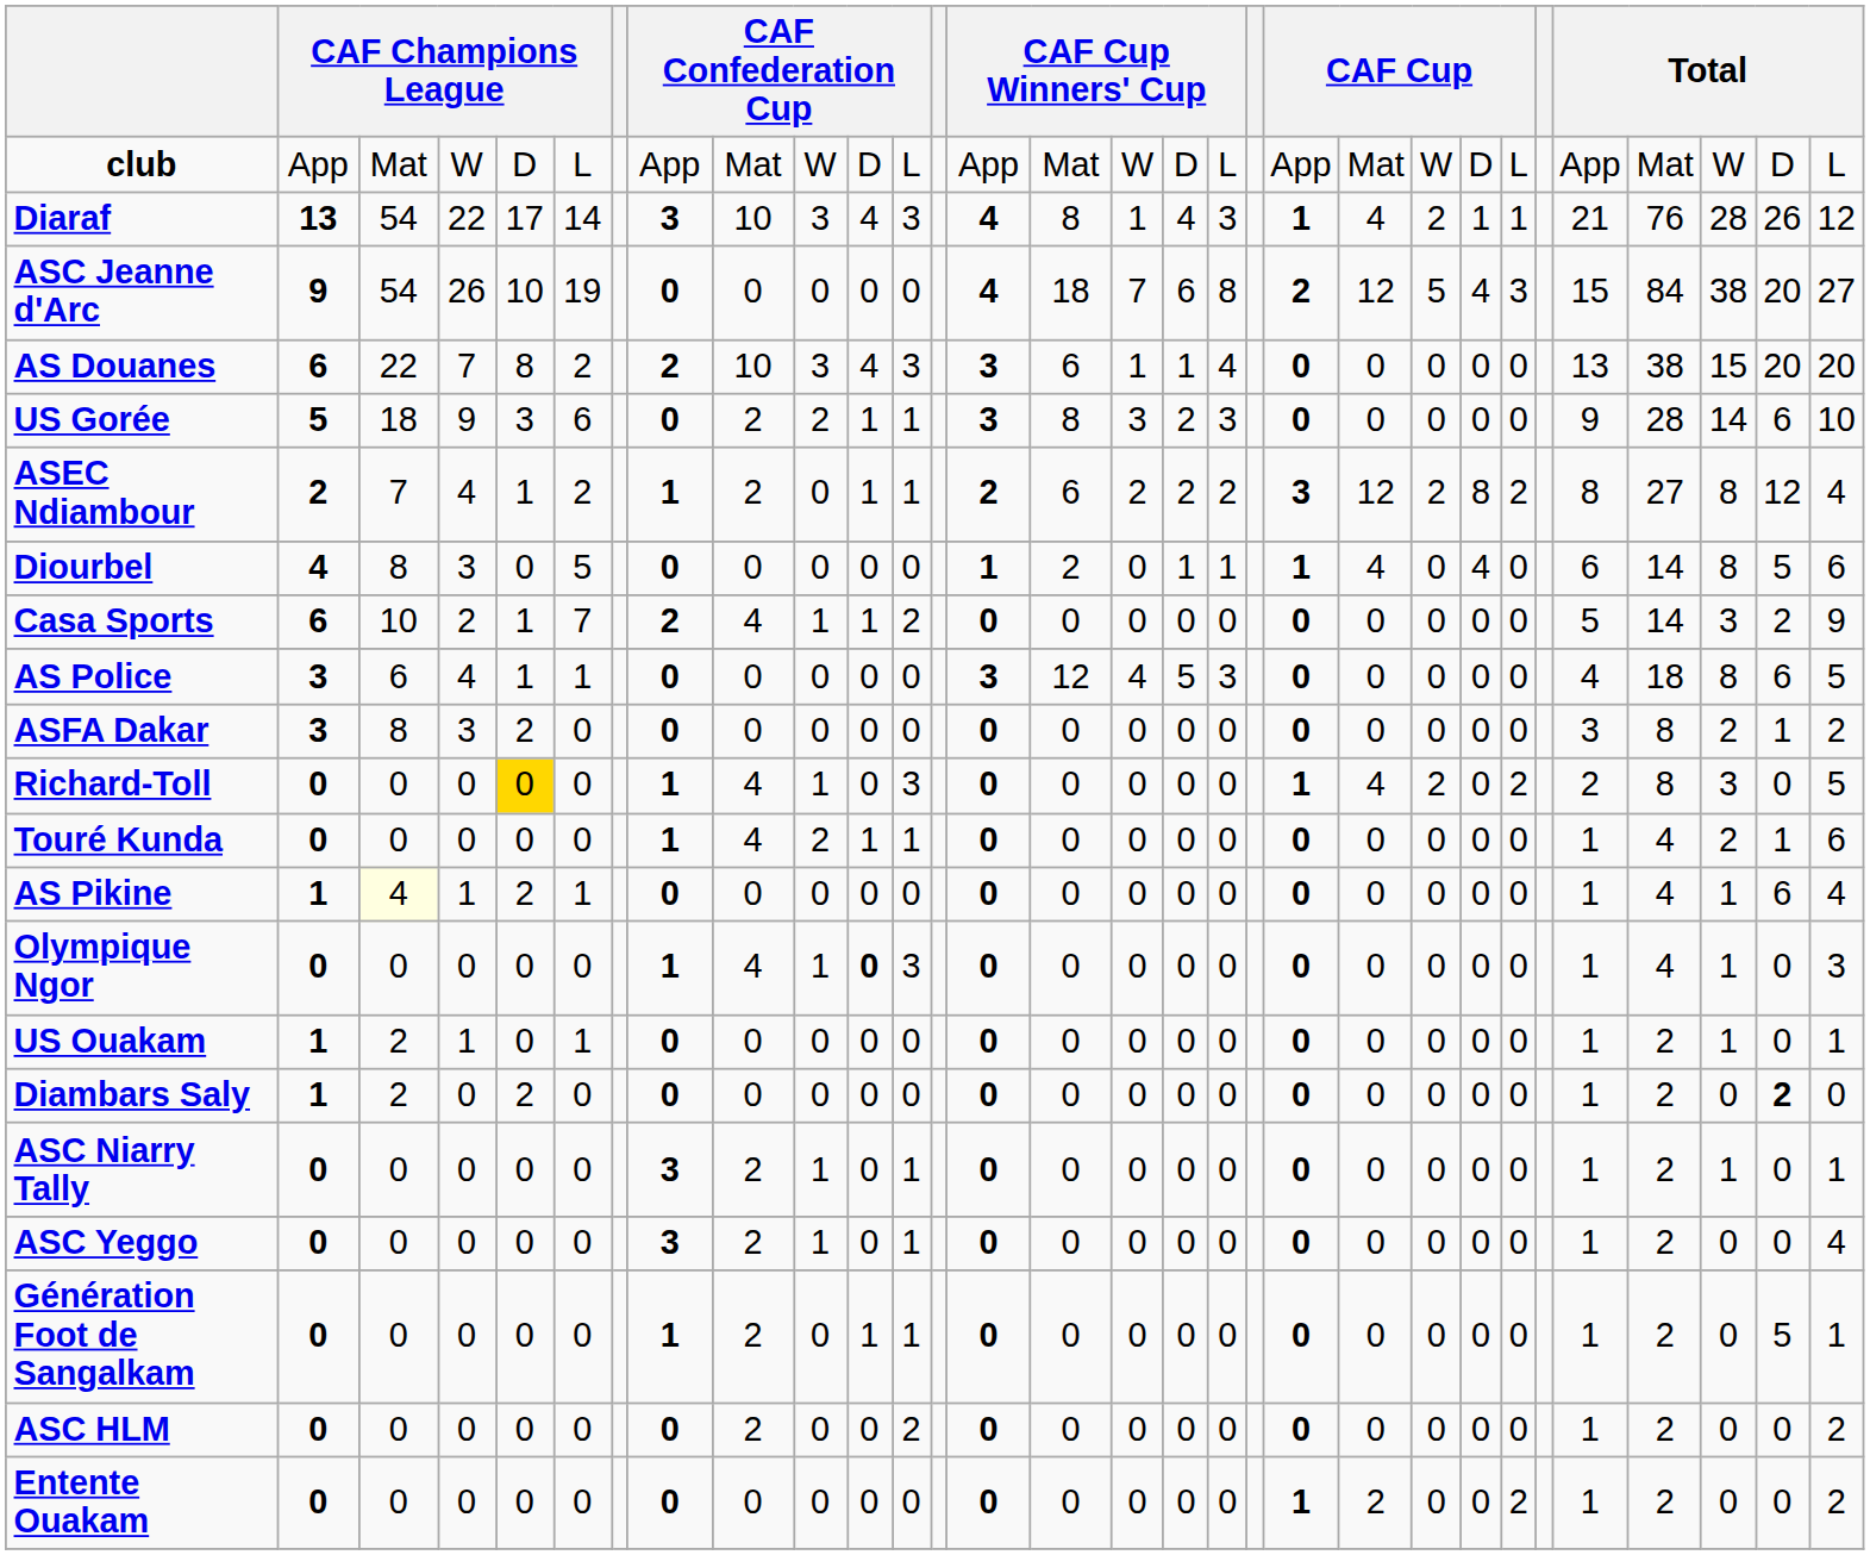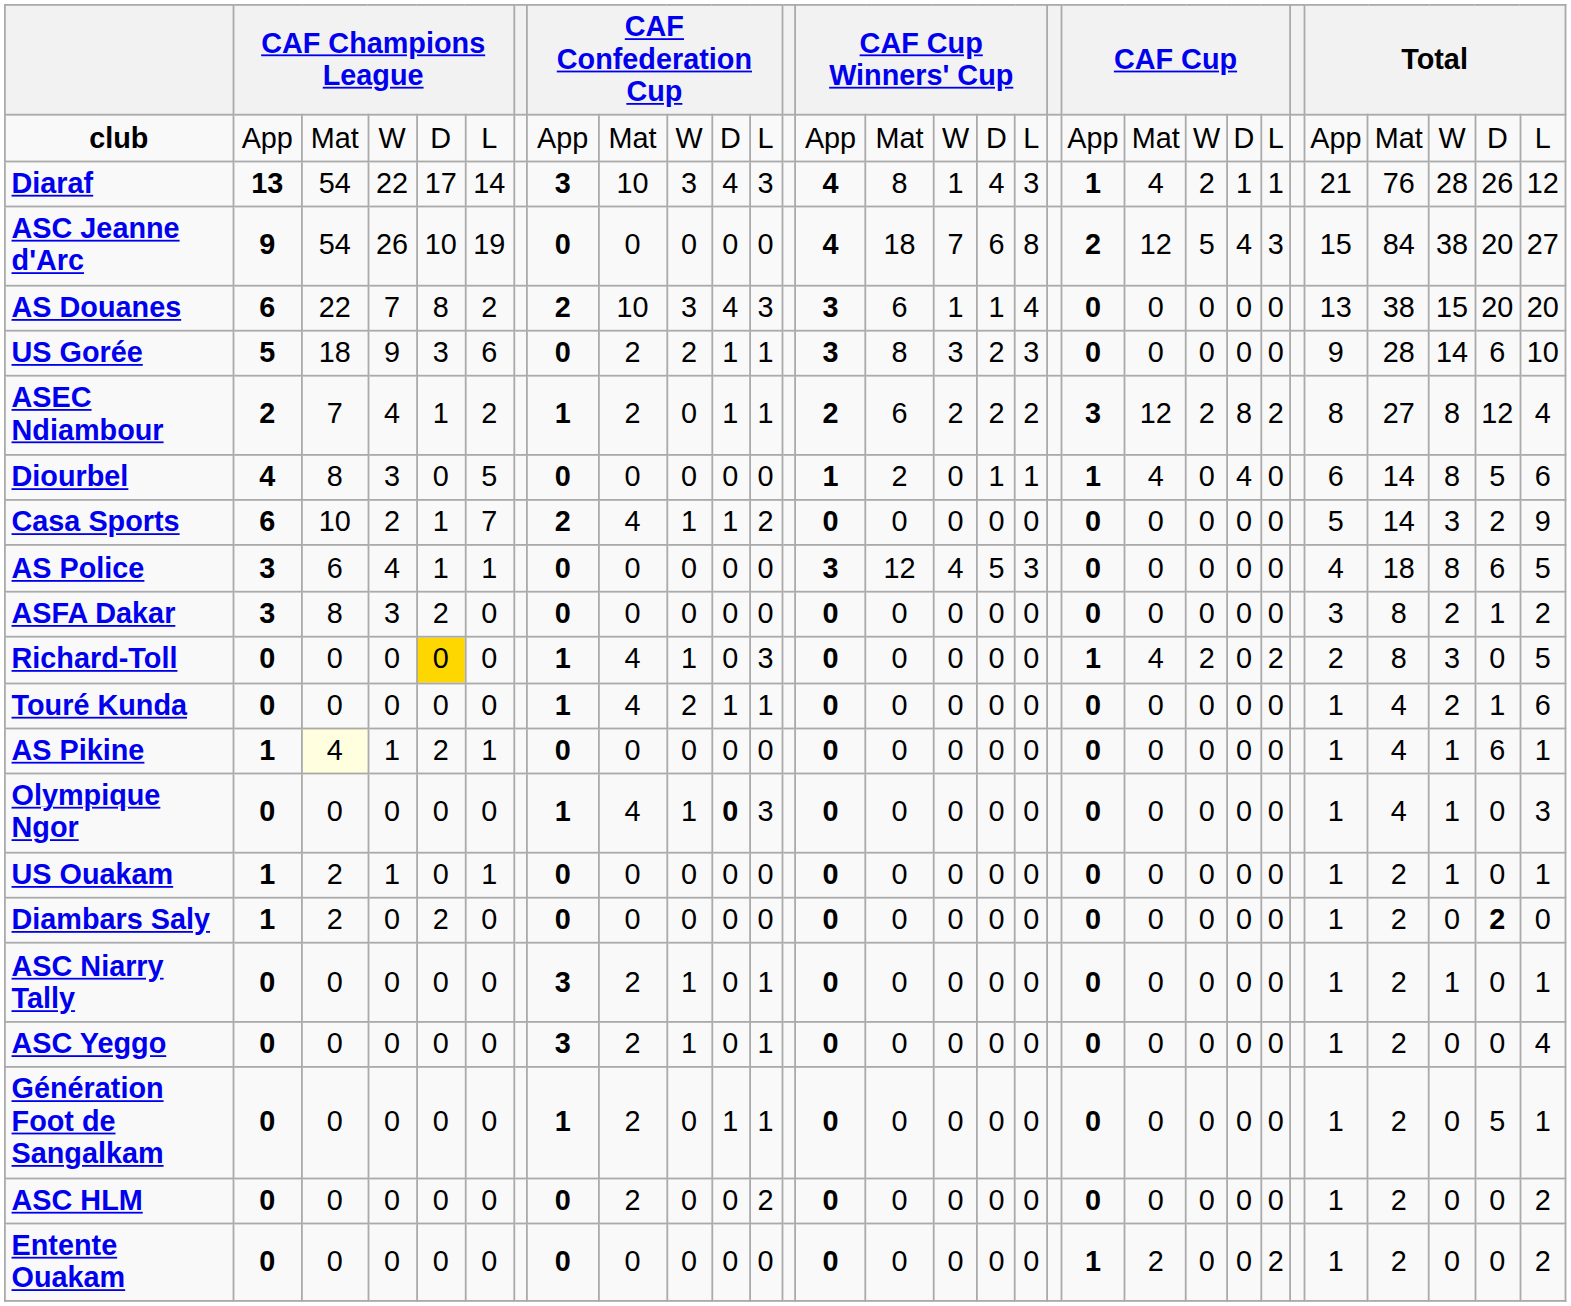 <table class="wikitable" style="text-align:center">
 <tr>
 <th></th>
 <th colspan=5><a href='#'>CAF Champions League</a></th>
 <th></th>
 <th colspan=5><a href='#'>CAF Confederation Cup</a></th>
 <th></th>
 <th colspan=5><a href='#'>CAF Cup Winners' Cup</a></th>
 <th></th>
 <th colspan=5><a href='#'>CAF Cup</a></th>
 <th></th>
 <th colspan=5>Total</th>
 </tr>
 <tr>
 <td><strong>club</strong></td>
 <td>App</td>
 <td>Mat</td>
 <td>W</td>
 <td>D</td>
 <td>L</td>
 <td></td>
 <td>App</td>
 <td>Mat</td>
 <td>W</td>
 <td>D</td>
 <td>L</td>
 <td></td>
 <td>App</td>
 <td>Mat</td>
 <td>W</td>
 <td>D</td>
 <td>L</td>
 <td></td>
 <td>App</td>
 <td>Mat</td>
 <td>W</td>
 <td>D</td>
 <td>L</td>
 <td></td>
 <td>App</td>
 <td>Mat</td>
 <td>W</td>
 <td>D</td>
 <td>L</td>
 </tr>
 <tr>
 <td align="left"><strong> <a href='#'>Diaraf</a></strong></td>
 <td><strong>13</strong></td>
 <td>54</td>
 <td>22</td>
 <td>17</td>
 <td>14</td>
 <td></td>
 <td><strong>3</strong></td>
 <td>10</td>
 <td>3</td>
 <td>4</td>
 <td>3</td>
 <td></td>
 <td><strong>4</strong></td>
 <td>8</td>
 <td>1</td>
 <td>4</td>
 <td>3</td>
 <td></td>
 <td><strong>1</strong></td>
 <td>4</td>
 <td>2</td>
 <td>1</td>
 <td>1</td>
 <td></td>
 <td>21</td>
 <td>76</td>
 <td>28</td>
 <td>26</td>
 <td>12</td>
 </tr>
 <tr>
 <td align="left"><strong> <a href='#'>ASC Jeanne d'Arc</a></strong></td>
 <td><strong>9</strong></td>
 <td>54</td>
 <td>26</td>
 <td>10</td>
 <td>19</td>
 <td></td>
 <td><strong>0</strong></td>
 <td>0</td>
 <td>0</td>
 <td>0</td>
 <td>0</td>
 <td></td>
 <td><strong>4</strong></td>
 <td>18</td>
 <td>7</td>
 <td>6</td>
 <td>8</td>
 <td></td>
 <td><strong>2</strong></td>
 <td>12</td>
 <td>5</td>
 <td>4</td>
 <td>3</td>
 <td></td>
 <td>15</td>
 <td>84</td>
 <td>38</td>
 <td>20</td>
 <td>27</td>
 </tr>
 <tr>
 <td align=left><strong><a href='#'>AS Douanes</a></strong></td>
 <td><strong>6</strong></td>
 <td>22</td>
 <td>7</td>
 <td>8</td>
 <td>2</td>
 <td></td>
 <td><strong>2</strong></td>
 <td>10</td>
 <td>3</td>
 <td>4</td>
 <td>3</td>
 <td></td>
 <td><strong>3</strong></td>
 <td>6</td>
 <td>1</td>
 <td>1</td>
 <td>4</td>
 <td></td>
 <td><strong>0</strong></td>
 <td>0</td>
 <td>0</td>
 <td>0</td>
 <td>0</td>
 <td></td>
 <td>13</td>
 <td>38</td>
 <td>15</td>
 <td>20</td>
 <td>20</td>
 </tr>
 <tr>
 <td align=left><strong><a href='#'>US Gorée</a></strong></td>
 <td><strong>5</strong></td>
 <td>18</td>
 <td>9</td>
 <td>3</td>
 <td>6</td>
 <td></td>
 <td><strong>0</strong></td>
 <td>2</td>
 <td>2</td>
 <td>1</td>
 <td>1</td>
 <td></td>
 <td><strong>3</strong></td>
 <td>8</td>
 <td>3</td>
 <td>2</td>
 <td>3</td>
 <td></td>
 <td><strong>0</strong></td>
 <td>0</td>
 <td>0</td>
 <td>0</td>
 <td>0</td>
 <td></td>
 <td>9</td>
 <td>28</td>
 <td>14</td>
 <td>6</td>
 <td>10</td>
 </tr>
 <tr>
 <td align=left><strong><a href='#'>ASEC Ndiambour</a></strong></td>
 <td><strong>2</strong></td>
 <td>7</td>
 <td>4</td>
 <td>1</td>
 <td>2</td>
 <td></td>
 <td><strong>1</strong></td>
 <td>2</td>
 <td>0</td>
 <td>1</td>
 <td>1</td>
 <td></td>
 <td><strong>2</strong></td>
 <td>6</td>
 <td>2</td>
 <td>2</td>
 <td>2</td>
 <td></td>
 <td><strong>3</strong></td>
 <td>12</td>
 <td>2</td>
 <td>8</td>
 <td>2</td>
 <td></td>
 <td>8</td>
 <td>27</td>
 <td>8</td>
 <td>12</td>
 <td>4</td>
 </tr>
 <tr>
 <td align=left><strong><a href='#'>Diourbel</a></strong></td>
 <td><strong>4</strong></td>
 <td>8</td>
 <td>3</td>
 <td>0</td>
 <td>5</td>
 <td></td>
 <td><strong>0</strong></td>
 <td>0</td>
 <td>0</td>
 <td>0</td>
 <td>0</td>
 <td></td>
 <td><strong>1</strong></td>
 <td>2</td>
 <td>0</td>
 <td>1</td>
 <td>1</td>
 <td></td>
 <td><strong>1</strong></td>
 <td>4</td>
 <td>0</td>
 <td>4</td>
 <td>0</td>
 <td></td>
 <td>6</td>
 <td>14</td>
 <td>8</td>
 <td>5</td>
 <td>6</td>
 </tr>
 <tr>
 <td align=left><strong><a href='#'>Casa Sports</a></strong></td>
 <td><strong>6</strong></td>
 <td>10</td>
 <td>2</td>
 <td>1</td>
 <td>7</td>
 <td></td>
 <td><strong>2</strong></td>
 <td>4</td>
 <td>1</td>
 <td>1</td>
 <td>2</td>
 <td></td>
 <td><strong>0</strong></td>
 <td>0</td>
 <td>0</td>
 <td>0</td>
 <td>0</td>
 <td></td>
 <td><strong>0</strong></td>
 <td>0</td>
 <td>0</td>
 <td>0</td>
 <td>0</td>
 <td></td>
 <td>5</td>
 <td>14</td>
 <td>3</td>
 <td>2</td>
 <td>9</td>
 </tr>
 <tr>
 <td align=left><strong><a href='#'>AS Police</a></strong></td>
 <td><strong>3</strong></td>
 <td>6</td>
 <td>4</td>
 <td>1</td>
 <td>1</td>
 <td></td>
 <td><strong>0</strong></td>
 <td>0</td>
 <td>0</td>
 <td>0</td>
 <td>0</td>
 <td></td>
 <td><strong>3</strong></td>
 <td>12</td>
 <td>4</td>
 <td>5</td>
 <td>3</td>
 <td></td>
 <td><strong>0</strong></td>
 <td>0</td>
 <td>0</td>
 <td>0</td>
 <td>0</td>
 <td></td>
 <td>4</td>
 <td>18</td>
 <td>8</td>
 <td>6</td>
 <td>5</td>
 </tr>
 <tr>
 <td align=left><strong><a href='#'>ASFA Dakar</a></strong></td>
 <td><strong>3</strong></td>
 <td>8</td>
 <td>3</td>
 <td>2</td>
 <td>0</td>
 <td></td>
 <td><strong>0</strong></td>
 <td>0</td>
 <td>0</td>
 <td>0</td>
 <td>0</td>
 <td></td>
 <td><strong>0</strong></td>
 <td>0</td>
 <td>0</td>
 <td>0</td>
 <td>0</td>
 <td></td>
 <td><strong>0</strong></td>
 <td>0</td>
 <td>0</td>
 <td>0</td>
 <td>0</td>
 <td></td>
 <td>3</td>
 <td>8</td>
 <td>2</td>
 <td>1</td>
 <td>2</td>
 </tr>
 <tr>
 <td align=left><strong><a href='#'>Richard-Toll</a></strong></td>
 <td><strong>0</strong></td>
 <td>0</td>
 <td>0</td>
 <td style="background: gold;">0</td>
 <td>0</td>
 <td></td>
 <td><strong>1</strong></td>
 <td>4</td>
 <td>1</td>
 <td>0</td>
 <td>3</td>
 <td></td>
 <td><strong>0</strong></td>
 <td>0</td>
 <td>0</td>
 <td>0</td>
 <td>0</td>
 <td></td>
 <td><strong>1</strong></td>
 <td>4</td>
 <td>2</td>
 <td>0</td>
 <td>2</td>
 <td></td>
 <td>2</td>
 <td>8</td>
 <td>3</td>
 <td>0</td>
 <td>5</td>
 </tr>
 <tr>
 <td align=left><strong><a href='#'>Touré Kunda</a></strong></td>
 <td><strong>0</strong></td>
 <td>0</td>
 <td>0</td>
 <td>0</td>
 <td>0</td>
 <td></td>
 <td><strong>1</strong></td>
 <td>4</td>
 <td>2</td>
 <td>1</td>
 <td>1</td>
 <td></td>
 <td><strong>0</strong></td>
 <td>0</td>
 <td>0</td>
 <td>0</td>
 <td>0</td>
 <td></td>
 <td><strong>0</strong></td>
 <td>0</td>
 <td>0</td>
 <td>0</td>
 <td>0</td>
 <td></td>
 <td>1</td>
 <td>4</td>
 <td>2</td>
 <td>1</td>
 <td>6</td>
 </tr>
 <tr>
 <td align=left><strong><a href='#'>AS Pikine</a></strong></td>
 <td><strong>1</strong></td>
 <td style="background: lightyellow;">4</td>
 <td>1</td>
 <td>2</td>
 <td>1</td>
 <td></td>
 <td><strong>0</strong></td>
 <td>0</td>
 <td>0</td>
 <td>0</td>
 <td>0</td>
 <td></td>
 <td><strong>0</strong></td>
 <td>0</td>
 <td>0</td>
 <td>0</td>
 <td>0</td>
 <td></td>
 <td><strong>0</strong></td>
 <td>0</td>
 <td>0</td>
 <td>0</td>
 <td>0</td>
 <td></td>
 <td>1</td>
 <td>4</td>
 <td>1</td>
 <td>6</td>
-<td>4</td>
+<td>1</td>
 </tr>
 <tr>
 <td align=left><strong><a href='#'>Olympique Ngor</a></strong></td>
 <td><strong>0</strong></td>
 <td>0</td>
 <td>0</td>
 <td>0</td>
 <td>0</td>
 <td></td>
 <td><strong>1</strong></td>
 <td>4</td>
 <td>1</td>
 <td><strong>0</strong></td>
 <td>3</td>
 <td></td>
 <td><strong>0</strong></td>
 <td>0</td>
 <td>0</td>
 <td>0</td>
 <td>0</td>
 <td></td>
 <td><strong>0</strong></td>
 <td>0</td>
 <td>0</td>
 <td>0</td>
 <td>0</td>
 <td></td>
 <td>1</td>
 <td>4</td>
 <td>1</td>
 <td>0</td>
 <td>3</td>
 </tr>
 <tr>
 <td align=left><strong><a href='#'>US Ouakam</a></strong></td>
 <td><strong>1</strong></td>
 <td>2</td>
 <td>1</td>
 <td>0</td>
 <td>1</td>
 <td></td>
 <td><strong>0</strong></td>
 <td>0</td>
 <td>0</td>
 <td>0</td>
 <td>0</td>
 <td></td>
 <td><strong>0</strong></td>
 <td>0</td>
 <td>0</td>
 <td>0</td>
 <td>0</td>
 <td></td>
 <td><strong>0</strong></td>
 <td>0</td>
 <td>0</td>
 <td>0</td>
 <td>0</td>
 <td></td>
 <td>1</td>
 <td>2</td>
 <td>1</td>
 <td>0</td>
 <td>1</td>
 </tr>
 <tr>
 <td align=left><strong><a href='#'>Diambars Saly</a></strong></td>
 <td><strong>1</strong></td>
 <td>2</td>
 <td>0</td>
 <td>2</td>
 <td>0</td>
 <td></td>
 <td><strong>0</strong></td>
 <td>0</td>
 <td>0</td>
 <td>0</td>
 <td>0</td>
 <td></td>
 <td><strong>0</strong></td>
 <td>0</td>
 <td>0</td>
 <td>0</td>
 <td>0</td>
 <td></td>
 <td><strong>0</strong></td>
 <td>0</td>
 <td>0</td>
 <td>0</td>
 <td>0</td>
 <td></td>
 <td>1</td>
 <td>2</td>
 <td>0</td>
 <td><strong>2</strong></td>
 <td>0</td>
 </tr>
 <tr>
 <td align=left><strong><a href='#'>ASC Niarry Tally</a></strong></td>
 <td><strong>0</strong></td>
 <td>0</td>
 <td>0</td>
 <td>0</td>
 <td>0</td>
 <td></td>
 <td><strong>3</strong></td>
 <td>2</td>
 <td>1</td>
 <td>0</td>
 <td>1</td>
 <td></td>
 <td><strong>0</strong></td>
 <td>0</td>
 <td>0</td>
 <td>0</td>
 <td>0</td>
 <td></td>
 <td><strong>0</strong></td>
 <td>0</td>
 <td>0</td>
 <td>0</td>
 <td>0</td>
 <td></td>
 <td>1</td>
 <td>2</td>
 <td>1</td>
 <td>0</td>
 <td>1</td>
 </tr>
 <tr>
 <td align=left><strong><a href='#'>ASC Yeggo</a></strong></td>
 <td><strong>0</strong></td>
 <td>0</td>
 <td>0</td>
 <td>0</td>
 <td>0</td>
 <td></td>
 <td><strong>3</strong></td>
 <td>2</td>
 <td>1</td>
 <td>0</td>
 <td>1</td>
 <td></td>
 <td><strong>0</strong></td>
 <td>0</td>
 <td>0</td>
 <td>0</td>
 <td>0</td>
 <td></td>
 <td><strong>0</strong></td>
 <td>0</td>
 <td>0</td>
 <td>0</td>
 <td>0</td>
 <td></td>
 <td>1</td>
 <td>2</td>
 <td>0</td>
 <td>0</td>
 <td>4</td>
 </tr>
 <tr>
 <td align=left><strong><a href='#'>Génération Foot de Sangalkam</a></strong></td>
 <td><strong>0</strong></td>
 <td>0</td>
 <td>0</td>
 <td>0</td>
 <td>0</td>
 <td></td>
 <td><strong>1</strong></td>
 <td>2</td>
 <td>0</td>
 <td>1</td>
 <td>1</td>
 <td></td>
 <td><strong>0</strong></td>
 <td>0</td>
 <td>0</td>
 <td>0</td>
 <td>0</td>
 <td></td>
 <td><strong>0</strong></td>
 <td>0</td>
 <td>0</td>
 <td>0</td>
 <td>0</td>
 <td></td>
 <td>1</td>
 <td>2</td>
 <td>0</td>
 <td>5</td>
 <td>1</td>
 </tr>
 <tr>
 <td align=left><strong><a href='#'>ASC HLM</a></strong></td>
 <td><strong>0</strong></td>
 <td>0</td>
 <td>0</td>
 <td>0</td>
 <td>0</td>
 <td></td>
 <td><strong>0</strong></td>
 <td>2</td>
 <td>0</td>
 <td>0</td>
 <td>2</td>
 <td></td>
 <td><strong>0</strong></td>
 <td>0</td>
 <td>0</td>
 <td>0</td>
 <td>0</td>
 <td></td>
 <td><strong>0</strong></td>
 <td>0</td>
 <td>0</td>
 <td>0</td>
 <td>0</td>
 <td></td>
 <td>1</td>
 <td>2</td>
 <td>0</td>
 <td>0</td>
 <td>2</td>
 </tr>
 <tr>
 <td align=left><strong><a href='#'>Entente Ouakam</a></strong></td>
 <td><strong>0</strong></td>
 <td>0</td>
 <td>0</td>
 <td>0</td>
 <td>0</td>
 <td></td>
 <td><strong>0</strong></td>
 <td>0</td>
 <td>0</td>
 <td>0</td>
 <td>0</td>
 <td></td>
 <td><strong>0</strong></td>
 <td>0</td>
 <td>0</td>
 <td>0</td>
 <td>0</td>
 <td></td>
 <td><strong>1</strong></td>
 <td>2</td>
 <td>0</td>
 <td>0</td>
 <td>2</td>
 <td></td>
 <td>1</td>
 <td>2</td>
 <td>0</td>
 <td>0</td>
 <td>2</td>
 </tr>
 </table>
